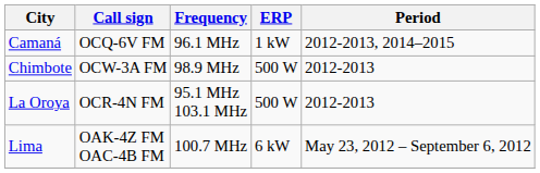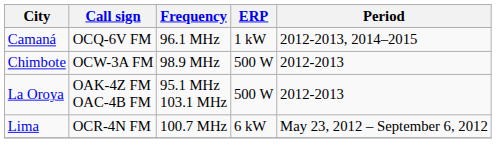 <table class="wikitable">
 <tr>
 <th>City</th>
 <th><a href='#'>Call sign</a></th>
 <th><a href='#'>Frequency</a></th>
 <th><a href='#'>ERP</a></th>
 <th>Period</th>
 </tr>
 <tr>
 <td><a href='#'>Camaná</a></td>
 <td>OCQ-6V FM</td>
 <td>96.1 MHz</td>
 <td>1 kW</td>
 <td>2012-2013, 2014–2015</td>
 </tr>
 <tr>
 <td><a href='#'>Chimbote</a></td>
 <td>OCW-3A FM</td>
 <td>98.9 MHz</td>
 <td>500 W</td>
 <td>2012-2013</td>
 </tr>
 <tr>
 <td><a href='#'>La Oroya</a></td>
-<td>OCR-4N FM</td>
+<td>OAK-4Z FM<br>OAC-4B FM</td>
 <td>95.1 MHz<br>103.1 MHz</td>
 <td>500 W</td>
 <td>2012-2013</td>
 </tr>
 <tr>
 <td><a href='#'>Lima</a></td>
-<td>OAK-4Z FM<br>OAC-4B FM</td>
+<td>OCR-4N FM</td>
 <td>100.7 MHz</td>
 <td>6 kW</td>
 <td>May 23, 2012 – September 6, 2012</td>
 </tr>
 <tr>
 </tr>
 </table>
